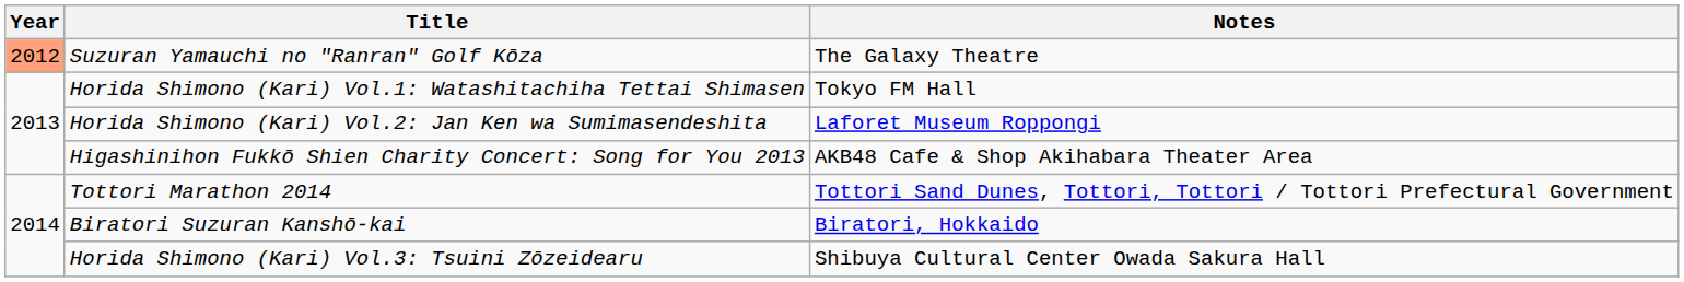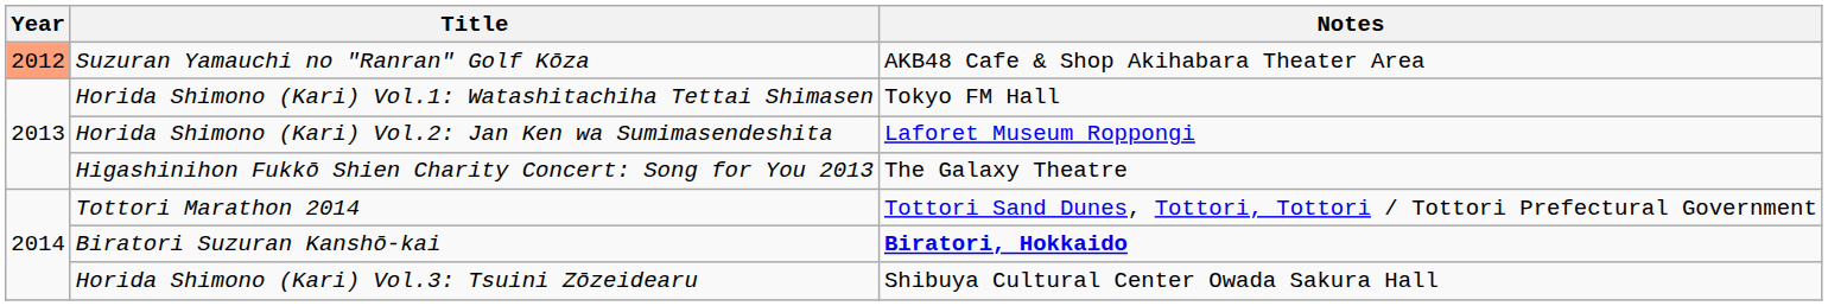 <table class="wikitable">
 <tr>
 <th>Year</th>
 <th>Title</th>
 <th>Notes</th>
 </tr>
 <tr>
 <td style="background: lightsalmon;">2012</td>
 <td><em>Suzuran Yamauchi no "Ranran" Golf Kōza</em></td>
-<td>The Galaxy Theatre</td>
+<td>AKB48 Cafe & Shop Akihabara Theater Area</td>
 </tr>
 <tr>
 <td rowspan="3">2013</td>
 <td><em>Horida Shimono (Kari) Vol.1: Watashitachiha Tettai Shimasen</em></td>
 <td>Tokyo FM Hall</td>
 </tr>
 <tr>
 <td><em>Horida Shimono (Kari) Vol.2: Jan Ken wa Sumimasendeshita</em></td>
 <td><a href='#'>Laforet Museum Roppongi</a></td>
 </tr>
 <tr>
 <td><em>Higashinihon Fukkō Shien Charity Concert: Song for You 2013</em></td>
-<td>AKB48 Cafe & Shop Akihabara Theater Area</td>
+<td>The Galaxy Theatre</td>
 </tr>
 <tr>
 <td rowspan="3">2014</td>
 <td><em>Tottori Marathon 2014</em></td>
 <td><a href='#'>Tottori Sand Dunes</a>, <a href='#'>Tottori, Tottori</a> / Tottori Prefectural Government</td>
 </tr>
 <tr>
 <td><em>Biratori Suzuran Kanshō-kai</em></td>
-<td><a href='#'>Biratori, Hokkaido</a></td>
+<td><strong><a href='#'>Biratori, Hokkaido</a></strong></td>
 </tr>
 <tr>
 <td><em>Horida Shimono (Kari) Vol.3: Tsuini Zōzeidearu</em></td>
 <td>Shibuya Cultural Center Owada Sakura Hall</td>
 </tr>
 </table>
